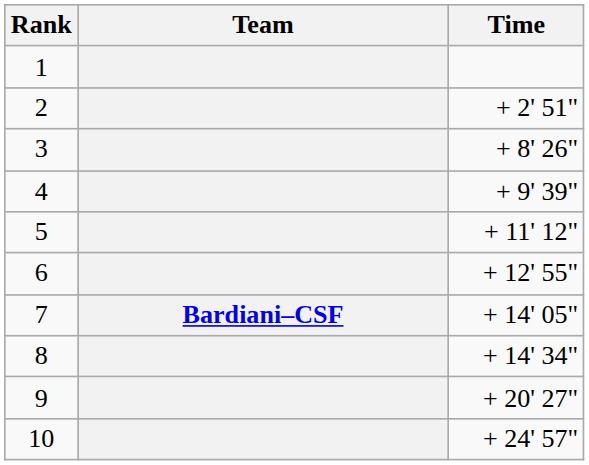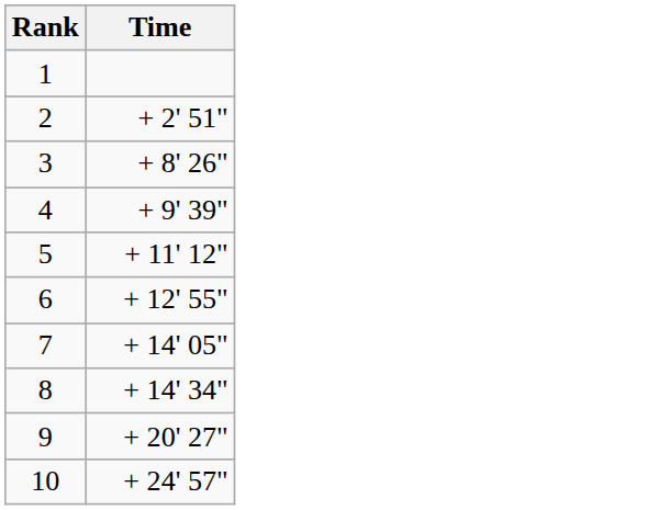 <table class="wikitable plainrowheaders">
 <tr>
 <th>Rank</th>
-<th>Team</th>
 <th>Time</th>
 </tr>
 <tr>
 <td style="text-align:center;">1</td>
-<th scope="row" width=220px> </th>
 <td align=right width=76px></td>
 </tr>
 <tr>
 <td style="text-align:center;">2</td>
-<th scope="row"> </th>
 <td align=right>+ 2' 51"</td>
 </tr>
 <tr>
 <td style="text-align:center;">3</td>
-<th scope="row"> </th>
 <td align=right>+ 8' 26"</td>
 </tr>
 <tr>
 <td style="text-align:center;">4</td>
-<th scope="row"> </th>
 <td align=right>+ 9' 39"</td>
 </tr>
 <tr>
 <td style="text-align:center;">5</td>
-<th scope="row"> </th>
 <td align=right>+ 11' 12"</td>
 </tr>
 <tr>
 <td style="text-align:center;">6</td>
-<th scope="row"> </th>
 <td align=right>+ 12' 55"</td>
 </tr>
 <tr>
 <td style="text-align:center;">7</td>
-<th scope="row"> <a href='#'>Bardiani–CSF</a></th>
 <td align=right>+ 14' 05"</td>
 </tr>
 <tr>
 <td style="text-align:center;">8</td>
-<th scope="row"> </th>
 <td align=right>+ 14' 34"</td>
 </tr>
 <tr>
 <td style="text-align:center;">9</td>
-<th scope="row"> </th>
 <td align=right>+ 20' 27"</td>
 </tr>
 <tr>
 <td style="text-align:center;">10</td>
-<th scope="row"> </th>
 <td align=right>+ 24' 57"</td>
 </tr>
 </table>
